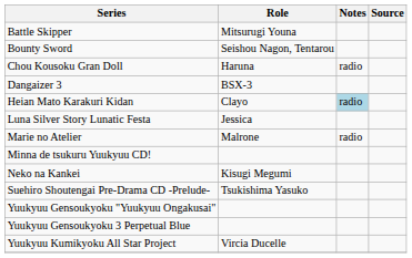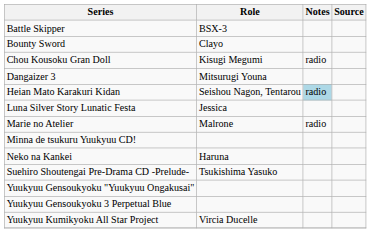 <table class="wikitable sortable plainrowheaders">
 <tr>
 <th>Series</th>
 <th>Role</th>
 <th class="unsortable">Notes</th>
 <th class="unsortable">Source</th>
 </tr>
 <tr>
 <td>Battle Skipper</td>
+<td>BSX-3</td>
+<td></td>
+<td></td>
+</tr>
+<tr>
+<td>Bounty Sword</td>
+<td>Clayo</td>
+<td></td>
+<td></td>
+</tr>
+<tr>
+<td>Chou Kousoku Gran Doll</td>
+<td>Kisugi Megumi</td>
+<td>radio</td>
+<td></td>
+</tr>
+<tr>
+<td>Dangaizer 3</td>
 <td>Mitsurugi Youna</td>
 <td></td>
 <td></td>
 </tr>
 <tr>
-<td>Bounty Sword</td>
+<td>Heian Mato Karakuri Kidan</td>
 <td>Seishou Nagon, Tentarou</td>
-<td></td>
-<td></td>
-</tr>
-<tr>
-<td>Chou Kousoku Gran Doll</td>
-<td>Haruna</td>
-<td>radio</td>
-<td></td>
-</tr>
-<tr>
-<td>Dangaizer 3</td>
-<td>BSX-3</td>
-<td></td>
-<td></td>
-</tr>
-<tr>
-<td>Heian Mato Karakuri Kidan</td>
-<td>Clayo</td>
 <td style="background: lightblue;">radio</td>
 <td></td>
 </tr>
 <tr>
 <td>Luna Silver Story Lunatic Festa</td>
 <td>Jessica</td>
 <td></td>
 <td></td>
 </tr>
 <tr>
 <td>Marie no Atelier</td>
 <td>Malrone</td>
 <td>radio</td>
 <td></td>
 </tr>
 <tr>
 <td>Minna de tsukuru Yuukyuu CD!</td>
 <td></td>
 <td></td>
 <td></td>
 </tr>
 <tr>
 <td>Neko na Kankei</td>
-<td>Kisugi Megumi</td>
+<td>Haruna</td>
 <td></td>
 <td></td>
 </tr>
 <tr>
 <td>Suehiro Shoutengai Pre-Drama CD -Prelude-</td>
 <td>Tsukishima Yasuko</td>
 <td></td>
 <td></td>
 </tr>
 <tr>
 <td>Yuukyuu Gensoukyoku "Yuukyuu Ongakusai"</td>
 <td></td>
 <td></td>
 <td></td>
 </tr>
 <tr>
 <td>Yuukyuu Gensoukyoku 3 Perpetual Blue</td>
 <td></td>
 <td></td>
 <td></td>
 </tr>
 <tr>
 <td>Yuukyuu Kumikyoku All Star Project</td>
 <td>Vircia Ducelle</td>
 <td></td>
 <td></td>
 </tr>
 <tr>
 </tr>
 </table>
